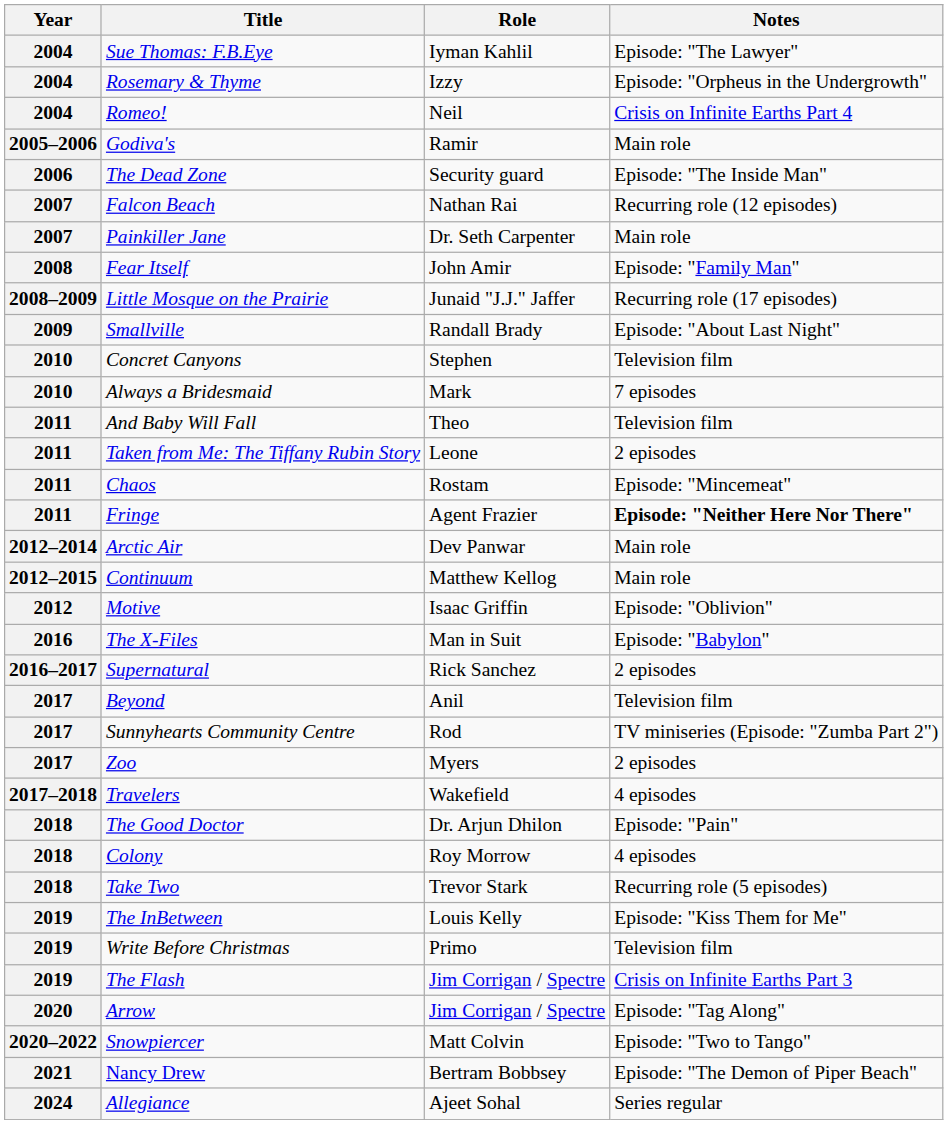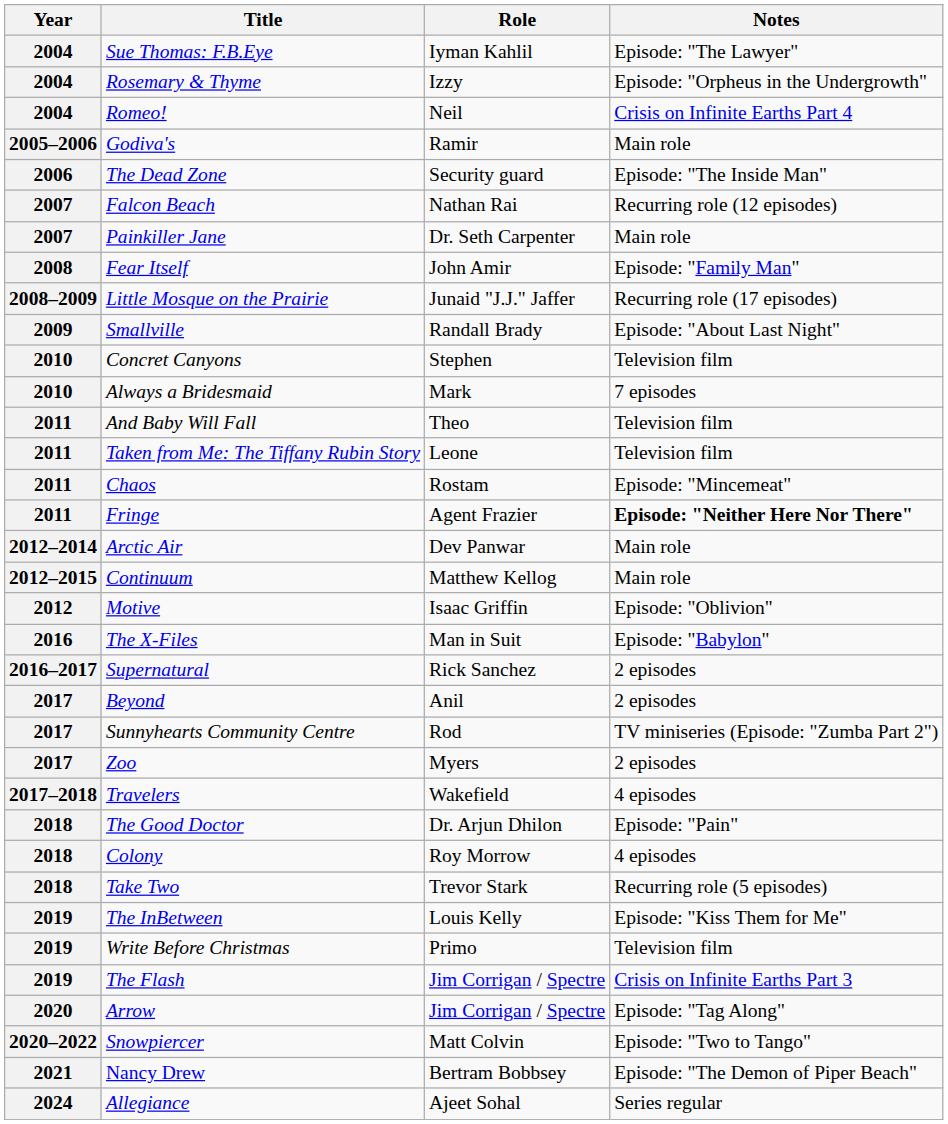 <table class="wikitable plainrowheaders sortable">
 <tr>
 <th scope="col">Year</th>
 <th scope="col">Title</th>
 <th scope="col">Role</th>
 <th class="unsortable">Notes</th>
 </tr>
 <tr>
 <th scope="row">2004</th>
 <td><em><a href='#'>Sue Thomas: F.B.Eye</a></em></td>
 <td>Iyman Kahlil</td>
 <td>Episode: "The Lawyer"</td>
 </tr>
 <tr>
 <th scope="row">2004</th>
 <td><em><a href='#'>Rosemary & Thyme</a></em></td>
 <td>Izzy</td>
 <td>Episode: "Orpheus in the Undergrowth"</td>
 </tr>
 <tr>
 <th scope="row">2004</th>
 <td><em><a href='#'>Romeo!</a></em></td>
 <td>Neil</td>
 <td><a href='#'>Crisis on Infinite Earths Part 4</a></td>
 </tr>
 <tr>
 <th scope="row">2005–2006</th>
 <td><em><a href='#'>Godiva's</a></em></td>
 <td>Ramir</td>
 <td>Main role</td>
 </tr>
 <tr>
 <th scope="row">2006</th>
 <td data-sort-value="Dead Zone, The"><em><a href='#'>The Dead Zone</a></em></td>
 <td>Security guard</td>
 <td>Episode: "The Inside Man"</td>
 </tr>
 <tr>
 <th scope="row">2007</th>
 <td><em><a href='#'>Falcon Beach</a></em></td>
 <td>Nathan Rai</td>
 <td>Recurring role (12 episodes)</td>
 </tr>
 <tr>
 <th scope="row">2007</th>
 <td><em><a href='#'>Painkiller Jane</a></em></td>
 <td>Dr. Seth Carpenter</td>
 <td>Main role</td>
 </tr>
 <tr>
 <th scope="row">2008</th>
 <td><em><a href='#'>Fear Itself</a></em></td>
 <td>John Amir</td>
 <td>Episode: "<a href='#'>Family Man</a>"</td>
 </tr>
 <tr>
 <th scope="row">2008–2009</th>
 <td><em><a href='#'>Little Mosque on the Prairie</a></em></td>
 <td>Junaid "J.J." Jaffer</td>
 <td>Recurring role (17 episodes)</td>
 </tr>
 <tr>
 <th scope="row">2009</th>
 <td><em><a href='#'>Smallville</a></em></td>
 <td>Randall Brady</td>
 <td>Episode: "About Last Night"</td>
 </tr>
 <tr>
 <th scope="row">2010</th>
 <td><em>Concret Canyons</em></td>
 <td>Stephen</td>
 <td>Television film</td>
 </tr>
 <tr>
 <th scope="row">2010</th>
 <td><em>Always a Bridesmaid</em></td>
 <td>Mark</td>
 <td>7 episodes</td>
 </tr>
 <tr>
 <th scope="row">2011</th>
 <td><em>And Baby Will Fall</em></td>
 <td>Theo</td>
 <td>Television film</td>
 </tr>
 <tr>
 <th scope="row">2011</th>
 <td><em><a href='#'>Taken from Me: The Tiffany Rubin Story</a></em></td>
 <td>Leone</td>
-<td>2 episodes</td>
+<td>Television film</td>
 </tr>
 <tr>
 <th scope="row">2011</th>
 <td><em><a href='#'>Chaos</a></em></td>
 <td>Rostam</td>
 <td>Episode: "Mincemeat"</td>
 </tr>
 <tr>
 <th scope="row">2011</th>
 <td><em><a href='#'>Fringe</a></em></td>
 <td>Agent Frazier</td>
 <td><strong>Episode: "Neither Here Nor There"</strong></td>
 </tr>
 <tr>
 <th scope="row">2012–2014</th>
 <td><em><a href='#'>Arctic Air</a></em></td>
 <td>Dev Panwar</td>
 <td>Main role</td>
 </tr>
 <tr>
 <th scope="row">2012–2015</th>
 <td><em><a href='#'>Continuum</a></em></td>
 <td>Matthew Kellog</td>
 <td>Main role</td>
 </tr>
 <tr>
 <th scope="row">2012</th>
 <td><em><a href='#'>Motive</a></em></td>
 <td>Isaac Griffin</td>
 <td>Episode: "Oblivion"</td>
 </tr>
 <tr>
 <th scope="row">2016</th>
 <td data-sort-value="X-Files, The"><em><a href='#'>The X-Files</a></em></td>
 <td>Man in Suit</td>
 <td>Episode: "<a href='#'>Babylon</a>"</td>
 </tr>
 <tr>
 <th scope="row">2016–2017</th>
 <td><em><a href='#'>Supernatural</a></em></td>
 <td>Rick Sanchez</td>
 <td>2 episodes</td>
 </tr>
 <tr>
 <th scope="row">2017</th>
 <td><em><a href='#'>Beyond</a></em></td>
 <td>Anil</td>
-<td>Television film</td>
+<td>2 episodes</td>
 </tr>
 <tr>
 <th scope="row">2017</th>
 <td><em>Sunnyhearts Community Centre</em></td>
 <td>Rod</td>
 <td>TV miniseries (Episode: "Zumba Part 2")</td>
 </tr>
 <tr>
 <th scope="row">2017</th>
 <td><em><a href='#'>Zoo</a></em></td>
 <td>Myers</td>
 <td>2 episodes</td>
 </tr>
 <tr>
 <th scope="row">2017–2018</th>
 <td><em><a href='#'>Travelers</a></em></td>
 <td>Wakefield</td>
 <td>4 episodes</td>
 </tr>
 <tr>
 <th scope="row">2018</th>
 <td data-sort-value="Good Doctor, The"><em><a href='#'>The Good Doctor</a></em></td>
 <td>Dr. Arjun Dhilon</td>
 <td>Episode: "Pain"</td>
 </tr>
 <tr>
 <th scope="row">2018</th>
 <td><em><a href='#'>Colony</a></em></td>
 <td>Roy Morrow</td>
 <td>4 episodes</td>
 </tr>
 <tr>
 <th scope="row">2018</th>
 <td><em><a href='#'>Take Two</a></em></td>
 <td>Trevor Stark</td>
 <td>Recurring role (5 episodes)</td>
 </tr>
 <tr>
 <th scope="row">2019</th>
 <td data-sort-value="InBetween, The"><em><a href='#'>The InBetween</a></em></td>
 <td>Louis Kelly</td>
 <td>Episode: "Kiss Them for Me"</td>
 </tr>
 <tr>
 <th scope="row">2019</th>
 <td><em>Write Before Christmas</em></td>
 <td>Primo</td>
 <td>Television film</td>
 </tr>
 <tr>
 <th scope="row">2019</th>
 <td data-sort-value="Flash, The"><em><a href='#'>The Flash</a></em></td>
 <td><a href='#'>Jim Corrigan</a> / <a href='#'>Spectre</a></td>
 <td><a href='#'>Crisis on Infinite Earths Part 3</a></td>
 </tr>
 <tr>
 <th scope="row">2020</th>
 <td><em><a href='#'>Arrow</a></em></td>
 <td><a href='#'>Jim Corrigan</a> / <a href='#'>Spectre</a></td>
 <td>Episode: "Tag Along"</td>
 </tr>
 <tr>
 <th scope="row">2020–2022</th>
 <td><em><a href='#'>Snowpiercer</a></em></td>
 <td>Matt Colvin</td>
 <td>Episode: "Two to Tango"</td>
 </tr>
 <tr>
 <th scope="row">2021</th>
 <td><a href='#'>Nancy Drew</a></td>
 <td>Bertram Bobbsey</td>
 <td>Episode: "The Demon of Piper Beach"</td>
 </tr>
 <tr>
 <th scope=row>2024</th>
 <td><em><a href='#'>Allegiance</a></em></td>
 <td>Ajeet Sohal</td>
 <td>Series regular</td>
 </tr>
 </table>
